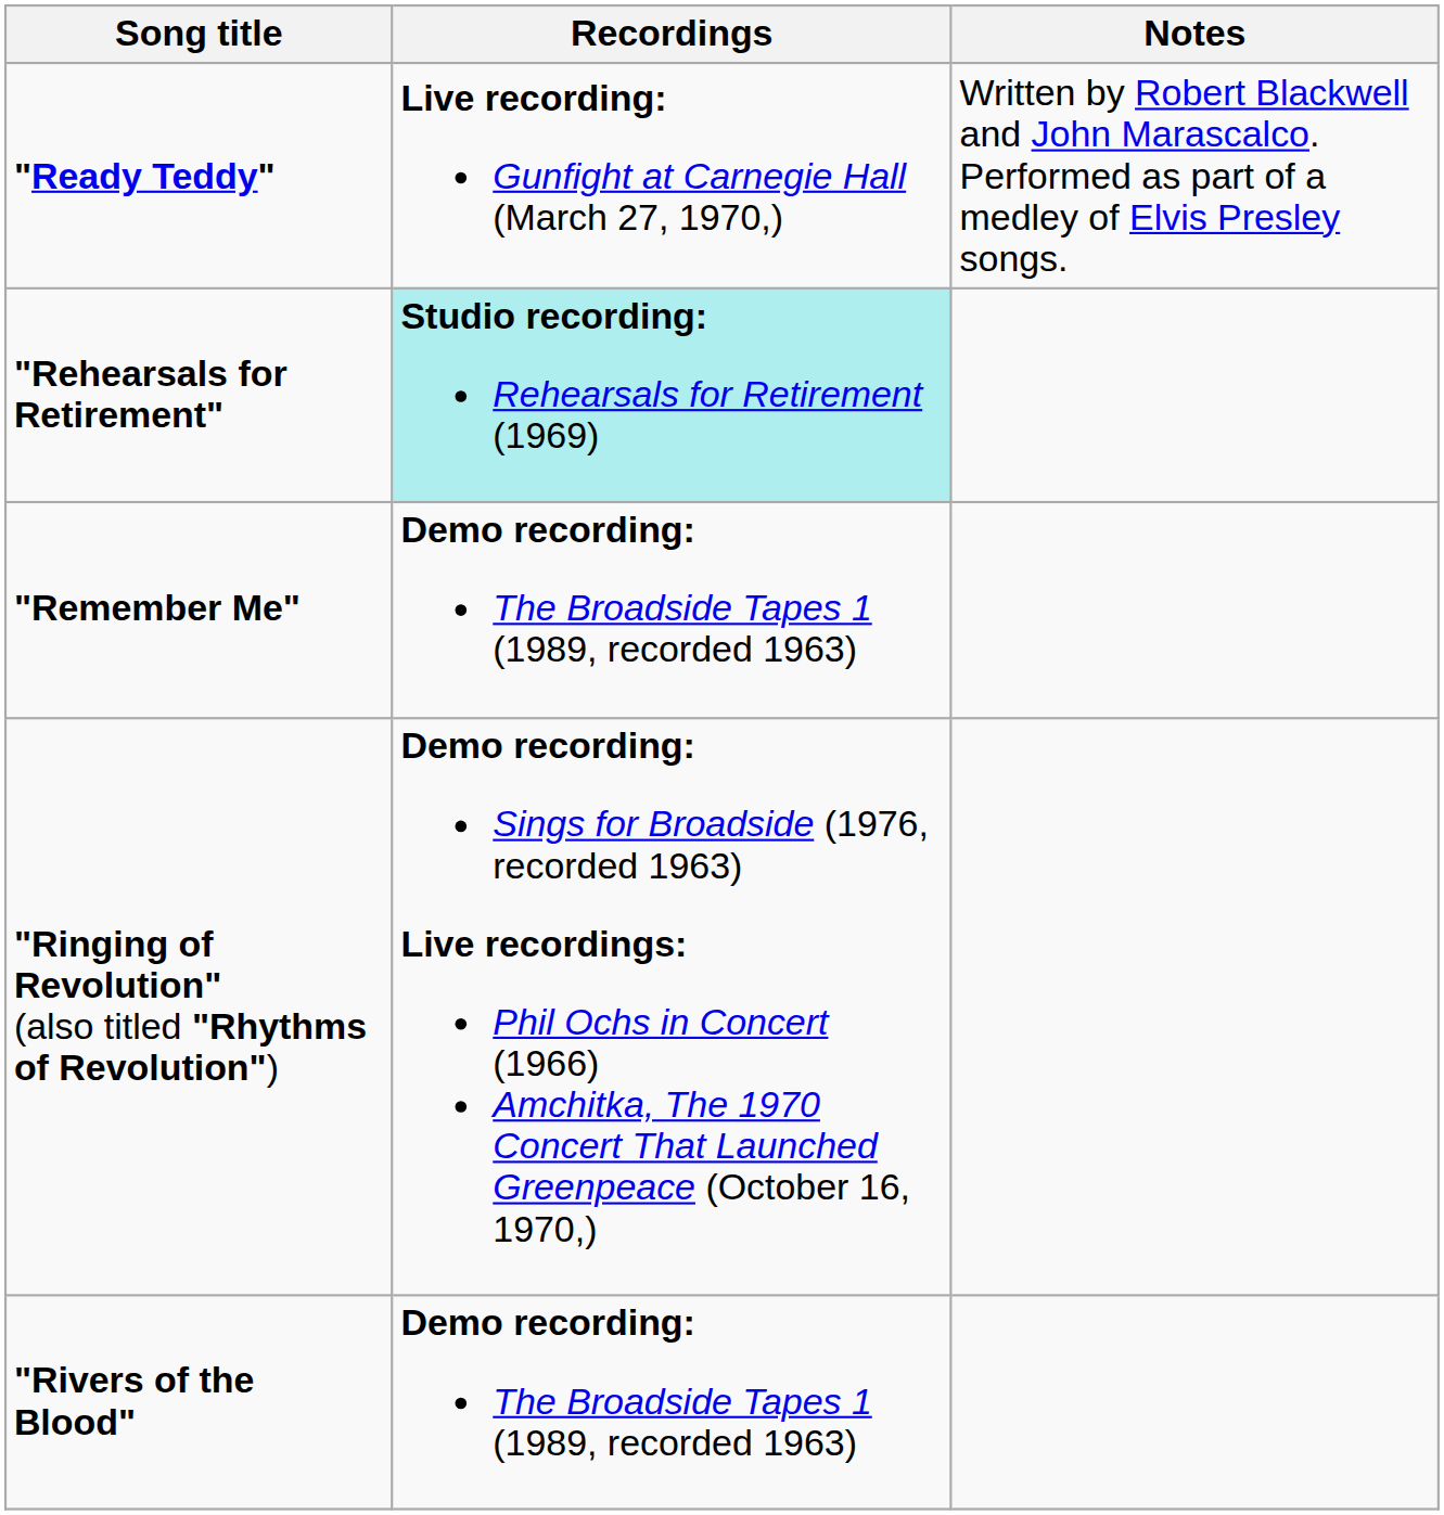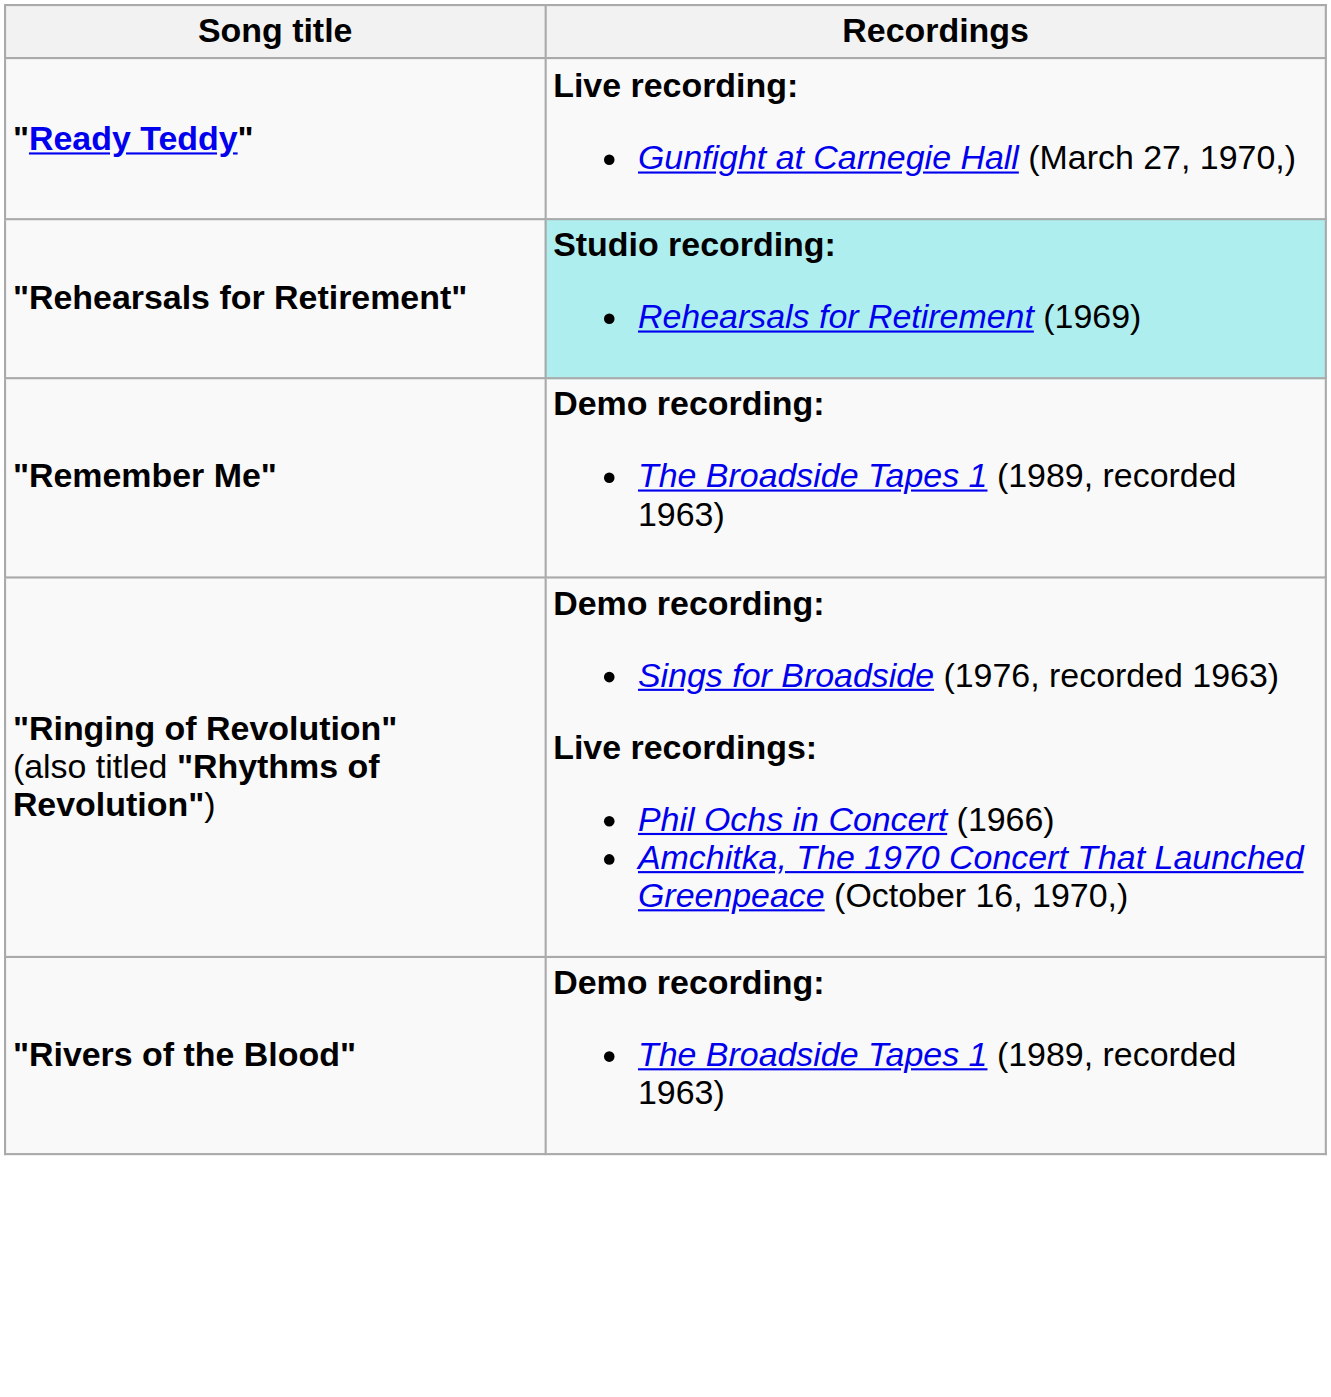 <table class="wikitable" width="100%">
 <tr>
 <th width="27%">Song title</th>
 <th width="39%">Recordings</th>
-<th width="34%">Notes</th>
 </tr>
 <tr>
 <td><strong>"<a href='#'>Ready Teddy</a>"</strong></td>
 <td><strong>Live recording:</strong><br><ul><li><em><a href='#'>Gunfight at Carnegie Hall</a></em> (March 27, 1970,)</li></ul></td>
-<td>Written by <a href='#'>Robert Blackwell</a> and <a href='#'>John Marascalco</a>.<br>Performed as part of a medley of <a href='#'>Elvis Presley</a> songs.</td>
 </tr>
 <tr>
 <td><strong>"Rehearsals for Retirement"</strong></td>
 <td style="background: paleturquoise;"><strong>Studio recording:</strong><br><ul><li><em><a href='#'>Rehearsals for Retirement</a></em> (1969)</li></ul></td>
-<td></td>
 </tr>
 <tr>
 <td><strong>"Remember Me"</strong></td>
 <td><strong>Demo recording:</strong><br><ul><li><em><a href='#'>The Broadside Tapes 1</a></em> (1989, recorded 1963)</li></ul></td>
-<td></td>
 </tr>
 <tr>
 <td><strong>"Ringing of Revolution"</strong><br>(also titled <strong>"Rhythms of Revolution"</strong>)</td>
 <td><strong>Demo recording:</strong><br><ul><li><em><a href='#'>Sings for Broadside</a></em> (1976, recorded 1963)</li></ul><strong>Live recordings:</strong><ul><li><em><a href='#'>Phil Ochs in Concert</a></em> (1966)</li><li><em><a href='#'>Amchitka, The 1970 Concert That Launched Greenpeace</a></em> (October 16, 1970,)</li></ul></td>
-<td></td>
 </tr>
 <tr>
 <td><strong>"Rivers of the Blood"</strong></td>
 <td><strong>Demo recording:</strong><br><ul><li><em><a href='#'>The Broadside Tapes 1</a></em> (1989, recorded 1963)</li></ul></td>
-<td></td>
 </tr>
 </table>
